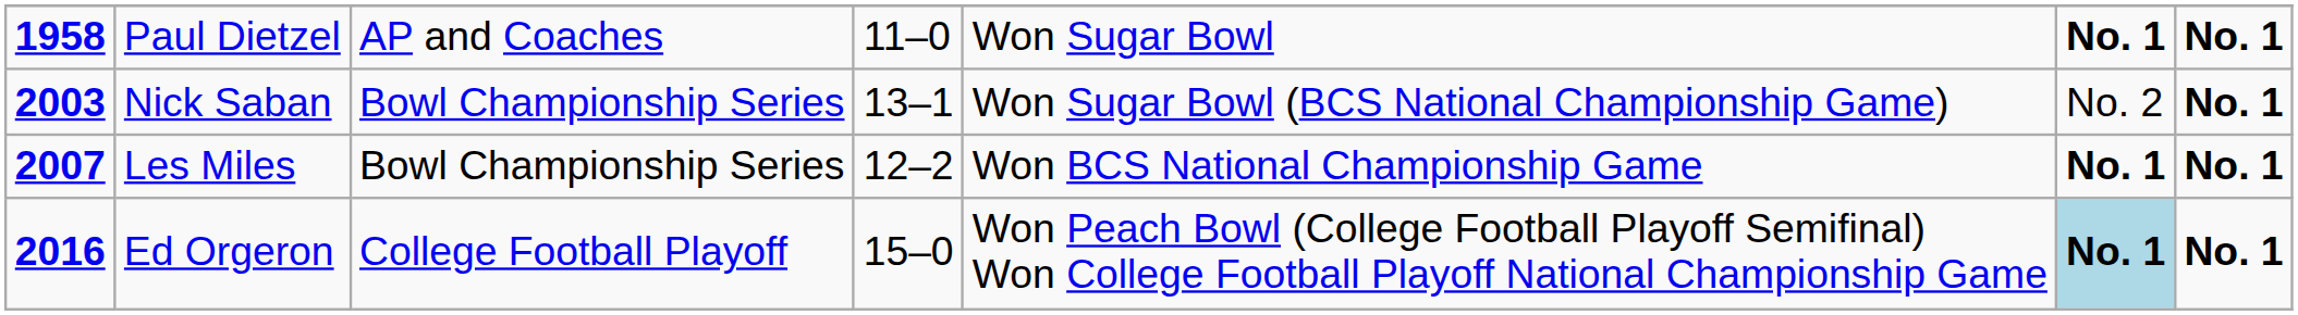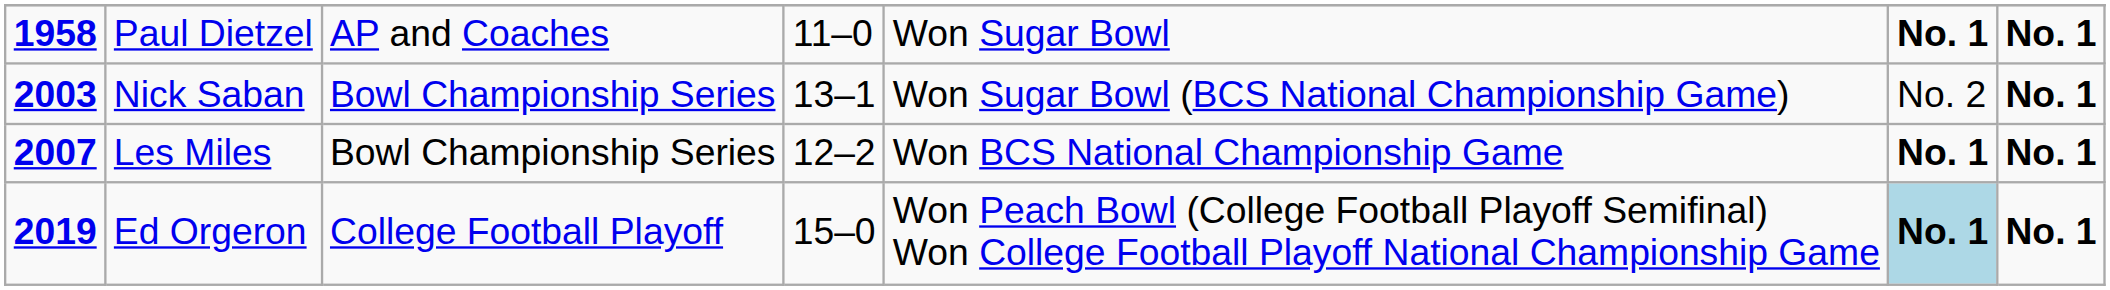 <table class="wikitable">
 <tr>
 </tr>
 <tr>
 <td><strong><a href='#'>1958</a></strong></td>
 <td><a href='#'>Paul Dietzel</a></td>
 <td><a href='#'>AP</a> and <a href='#'>Coaches</a></td>
 <td>11–0</td>
 <td>Won <a href='#'>Sugar Bowl</a></td>
 <td><strong>No. 1</strong></td>
 <td><strong>No. 1</strong></td>
 </tr>
 <tr>
 <td><strong><a href='#'>2003</a></strong></td>
 <td><a href='#'>Nick Saban</a></td>
 <td><a href='#'>Bowl Championship Series</a></td>
 <td>13–1</td>
 <td>Won <a href='#'>Sugar Bowl</a> (<a href='#'>BCS National Championship Game</a>)</td>
 <td>No. 2</td>
 <td><strong>No. 1</strong></td>
 </tr>
 <tr>
 <td><strong><a href='#'>2007</a></strong></td>
 <td><a href='#'>Les Miles</a></td>
 <td>Bowl Championship Series</td>
 <td>12–2</td>
 <td>Won <a href='#'>BCS National Championship Game</a></td>
 <td><strong>No. 1</strong></td>
 <td><strong>No. 1</strong></td>
 </tr>
 <tr>
-<td><a href='#'><strong>2016</strong></a></td>
+<td><a href='#'><strong>2019</strong></a></td>
 <td><a href='#'>Ed Orgeron</a></td>
 <td><a href='#'>College Football Playoff</a></td>
 <td>15–0</td>
 <td>Won <a href='#'>Peach Bowl</a> (College Football Playoff Semifinal)<br> Won <a href='#'>College Football Playoff National Championship Game</a></td>
 <td style="background: lightblue;"><strong>No. 1</strong></td>
 <td><strong>No. 1</strong></td>
 </tr>
 </table>
